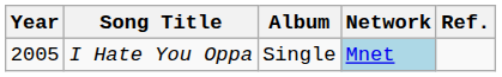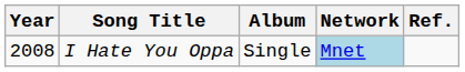 <table class="wikitable">
 <tr>
 <th>Year</th>
 <th>Song Title</th>
 <th>Album</th>
 <th>Network</th>
 <th>Ref.</th>
 </tr>
 <tr>
-<td>2005</td>
+<td>2008</td>
 <td><em>I Hate You Oppa</em></td>
 <td>Single</td>
 <td style="background: lightblue;"><a href='#'>Mnet</a></td>
 <td></td>
 </tr>
 </table>
